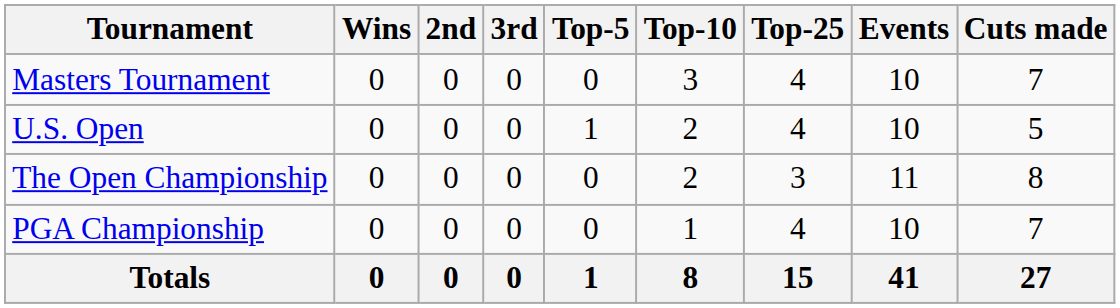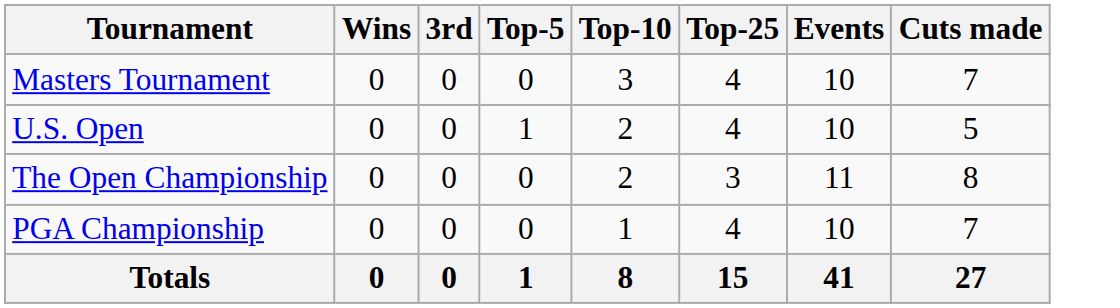 <table class=wikitable style=text-align:center>
 <tr>
 <th>Tournament</th>
 <th>Wins</th>
-<th>2nd</th>
 <th>3rd</th>
 <th>Top-5</th>
 <th>Top-10</th>
 <th>Top-25</th>
 <th>Events</th>
 <th>Cuts made</th>
 </tr>
 <tr>
 <td align=left><a href='#'>Masters Tournament</a></td>
 <td>0</td>
 <td>0</td>
 <td>0</td>
-<td>0</td>
 <td>3</td>
 <td>4</td>
 <td>10</td>
 <td>7</td>
 </tr>
 <tr>
 <td align=left><a href='#'>U.S. Open</a></td>
-<td>0</td>
 <td>0</td>
 <td>0</td>
 <td>1</td>
 <td>2</td>
 <td>4</td>
 <td>10</td>
 <td>5</td>
 </tr>
 <tr>
 <td align=left><a href='#'>The Open Championship</a></td>
 <td>0</td>
 <td>0</td>
 <td>0</td>
-<td>0</td>
 <td>2</td>
 <td>3</td>
 <td>11</td>
 <td>8</td>
 </tr>
 <tr>
 <td align=left><a href='#'>PGA Championship</a></td>
-<td>0</td>
 <td>0</td>
 <td>0</td>
 <td>0</td>
 <td>1</td>
 <td>4</td>
 <td>10</td>
 <td>7</td>
 </tr>
 <tr>
 <th>Totals</th>
 <th>0</th>
 <th>0</th>
-<th>0</th>
 <th>1</th>
 <th>8</th>
 <th>15</th>
 <th>41</th>
 <th>27</th>
 </tr>
 </table>
